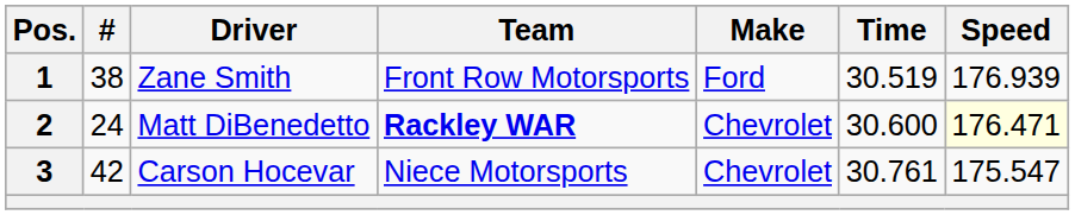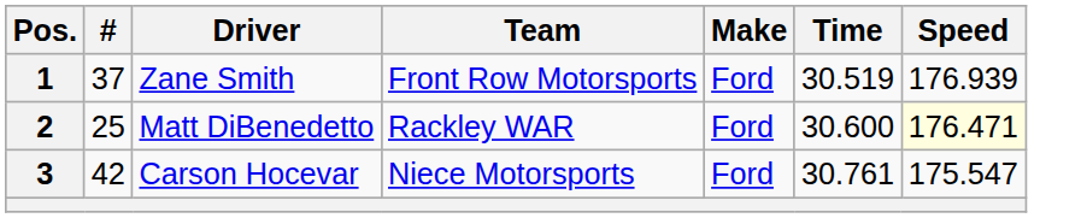 <table class="wikitable" style="font-size:95%">
 <tr>
 <th>Pos.</th>
 <th>#</th>
 <th>Driver</th>
 <th>Team</th>
 <th>Make</th>
 <th>Time</th>
 <th>Speed</th>
 </tr>
 <tr>
 <th>1</th>
-<td>38</td>
+<td>37</td>
 <td><a href='#'>Zane Smith</a></td>
 <td><a href='#'>Front Row Motorsports</a></td>
 <td><a href='#'>Ford</a></td>
 <td>30.519</td>
 <td>176.939</td>
 </tr>
 <tr>
 <th>2</th>
-<td>24</td>
+<td>25</td>
 <td><a href='#'>Matt DiBenedetto</a></td>
-<td><strong><a href='#'>Rackley WAR</a></strong></td>
-<td><a href='#'>Chevrolet</a></td>
+<td><a href='#'>Rackley WAR</a></td>
+<td><a href='#'>Ford</a></td>
 <td>30.600</td>
 <td style="background: lightyellow;">176.471</td>
 </tr>
 <tr>
 <th>3</th>
 <td>42</td>
 <td><a href='#'>Carson Hocevar</a></td>
 <td><a href='#'>Niece Motorsports</a></td>
-<td><a href='#'>Chevrolet</a></td>
+<td><a href='#'>Ford</a></td>
 <td>30.761</td>
 <td>175.547</td>
 </tr>
 <tr>
 <th colspan="7"></th>
 </tr>
 </table>
